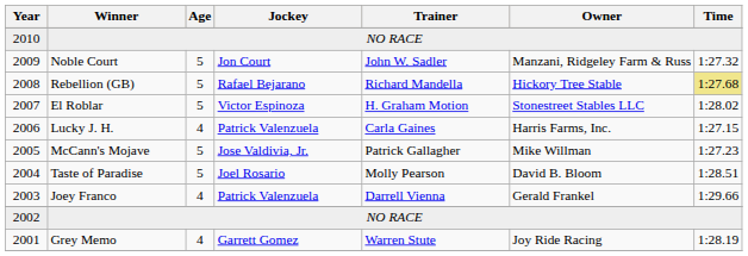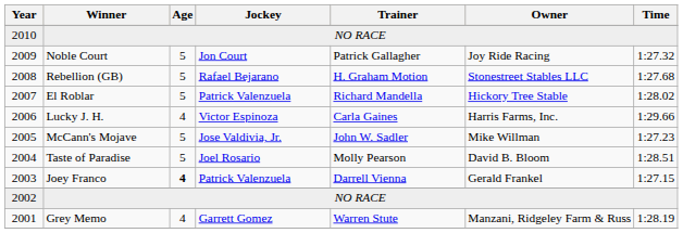 <table class="wikitable sortable" style="font-size:90%">
 <tr bgcolor="#DACAA5" align="center">
 <th style="width:38px">Year<br></th>
 <th style="width:140px">Winner<br></th>
 <th>Age<br></th>
 <th style="width:150px">Jockey<br></th>
 <th style="width:150px">Trainer<br></th>
 <th style="width:190px">Owner<br></th>
 <th>Time</th>
 </tr>
 <tr>
 </tr>
 <tr style="background:#eee;">
 <td align=center>2010</td>
 <td colspan="6" style="text-align:center;"><em>NO RACE</em></td>
 </tr>
 <tr>
 <td align=center>2009</td>
 <td>Noble Court</td>
 <td align=center>5</td>
 <td><a href='#'>Jon Court</a></td>
-<td><a href='#'>John W. Sadler</a></td>
-<td>Manzani, Ridgeley Farm & Russ</td>
+<td>Patrick Gallagher</td>
+<td>Joy Ride Racing</td>
 <td align=center>1:27.32</td>
 </tr>
 <tr>
 <td align=center>2008</td>
 <td>Rebellion (GB)</td>
 <td align=center>5</td>
 <td><a href='#'>Rafael Bejarano</a></td>
-<td><a href='#'>Richard Mandella</a></td>
-<td><a href='#'>Hickory Tree Stable</a></td>
-<td align=center style="background: khaki;">1:27.68</td>
+<td><a href='#'>H. Graham Motion</a></td>
+<td><a href='#'>Stonestreet Stables LLC</a></td>
+<td align=center>1:27.68</td>
 </tr>
 <tr>
 <td align=center>2007</td>
 <td>El Roblar</td>
 <td align=center>5</td>
-<td><a href='#'>Victor Espinoza</a></td>
-<td><a href='#'>H. Graham Motion</a></td>
-<td><a href='#'>Stonestreet Stables LLC</a></td>
+<td><a href='#'>Patrick Valenzuela</a></td>
+<td><a href='#'>Richard Mandella</a></td>
+<td><a href='#'>Hickory Tree Stable</a></td>
 <td align=center>1:28.02</td>
 </tr>
 <tr>
 <td align=center>2006</td>
 <td>Lucky J. H.</td>
 <td align=center>4</td>
-<td><a href='#'>Patrick Valenzuela</a></td>
+<td><a href='#'>Victor Espinoza</a></td>
 <td><a href='#'>Carla Gaines</a></td>
 <td>Harris Farms, Inc.</td>
-<td align=center>1:27.15</td>
+<td align=center>1:29.66</td>
 </tr>
 <tr>
 <td align=center>2005</td>
 <td>McCann's Mojave</td>
 <td align=center>5</td>
 <td><a href='#'>Jose Valdivia, Jr.</a></td>
-<td>Patrick Gallagher</td>
+<td><a href='#'>John W. Sadler</a></td>
 <td>Mike Willman</td>
 <td align=center>1:27.23</td>
 </tr>
 <tr>
 <td align=center>2004</td>
 <td>Taste of Paradise</td>
 <td align=center>5</td>
 <td><a href='#'>Joel Rosario</a></td>
 <td>Molly Pearson</td>
 <td>David B. Bloom</td>
 <td align=center>1:28.51</td>
 </tr>
 <tr>
 <td align=center>2003</td>
 <td>Joey Franco</td>
-<td align=center>4</td>
+<td align=center><strong>4</strong></td>
 <td><a href='#'>Patrick Valenzuela</a></td>
 <td><a href='#'>Darrell Vienna</a></td>
 <td>Gerald Frankel</td>
-<td align=center>1:29.66</td>
+<td align=center>1:27.15</td>
 </tr>
 <tr>
 </tr>
 <tr style="background:#eee;">
 <td align=center>2002</td>
 <td colspan="6" style="text-align:center;"><em>NO RACE</em></td>
 </tr>
 <tr>
 <td align=center>2001</td>
 <td>Grey Memo</td>
 <td align=center>4</td>
 <td><a href='#'>Garrett Gomez</a></td>
 <td><a href='#'>Warren Stute</a></td>
-<td>Joy Ride Racing</td>
+<td>Manzani, Ridgeley Farm & Russ</td>
 <td align=center>1:28.19</td>
 </tr>
 <tr>
 </tr>
 </table>
